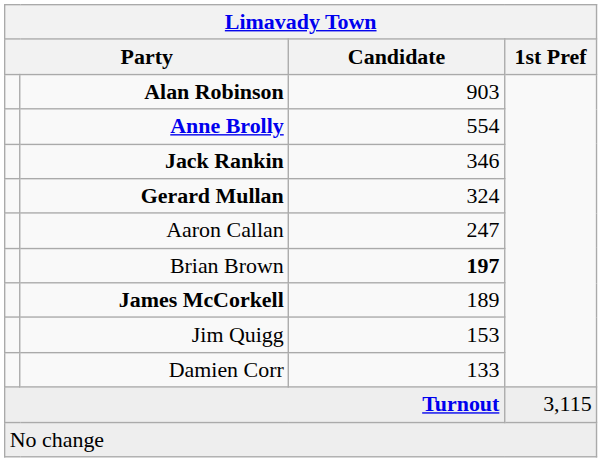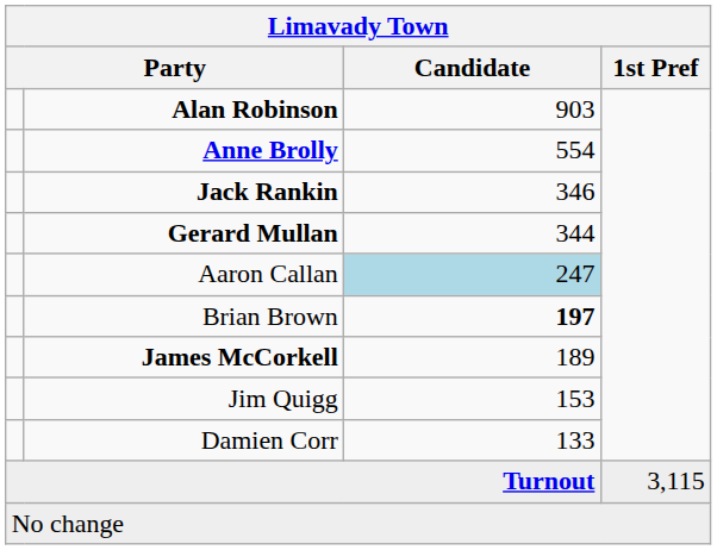 <table class="wikitable">
 <tr>
 <th colspan="4" align="center"><a href='#'>Limavady Town</a></th>
 </tr>
 <tr>
 <th colspan="2" align="center" width=200>Party</th>
 <th width=150>Candidate</th>
 <th width=60>1st Pref</th>
 </tr>
 <tr>
 <td></td>
 <td align="right"><strong>Alan Robinson</strong></td>
 <td align="right">903</td>
 </tr>
 <tr>
 <td></td>
 <td align="right"><strong><a href='#'>Anne Brolly</a></strong></td>
 <td align="right">554</td>
 </tr>
 <tr>
 <td></td>
 <td align="right"><strong>Jack Rankin</strong></td>
 <td align="right">346</td>
 </tr>
 <tr>
 <td></td>
 <td align="right"><strong>Gerard Mullan</strong></td>
-<td align="right">324</td>
+<td align="right">344</td>
 </tr>
 <tr>
 <td></td>
 <td align="right">Aaron Callan</td>
-<td align="right">247</td>
+<td align="right" style="background: lightblue;">247</td>
 </tr>
 <tr>
 <td></td>
 <td align="right">Brian Brown</td>
 <td align="right"><strong>197</strong></td>
 </tr>
 <tr>
 <td></td>
 <td align="right"><strong>James McCorkell</strong></td>
 <td align="right">189</td>
 </tr>
 <tr>
 <td></td>
 <td align="right">Jim Quigg</td>
 <td align="right">153</td>
 </tr>
 <tr>
 <td></td>
 <td align="right">Damien Corr</td>
 <td align="right">133</td>
 </tr>
 <tr bgcolor="EEEEEE">
 <td colspan=3 align="right"><strong><a href='#'>Turnout</a></strong></td>
 <td align="right">3,115</td>
 </tr>
 <tr>
 <td colspan=4 bgcolor="EEEEEE">No change</td>
 </tr>
 </table>
